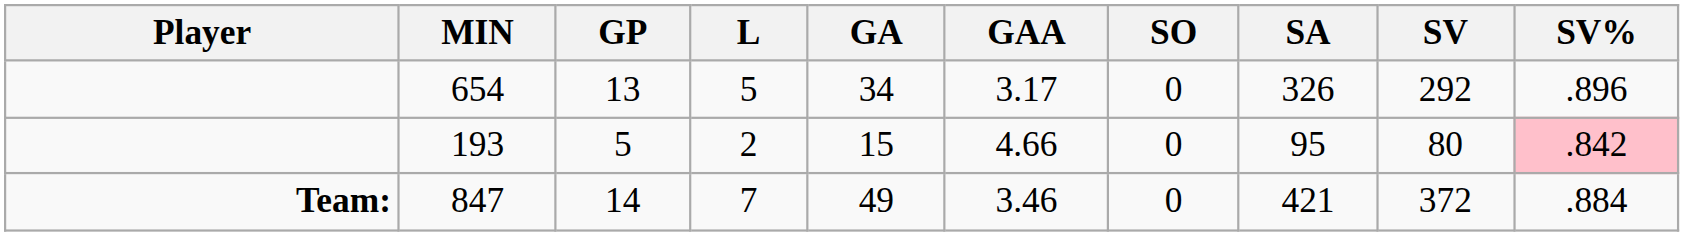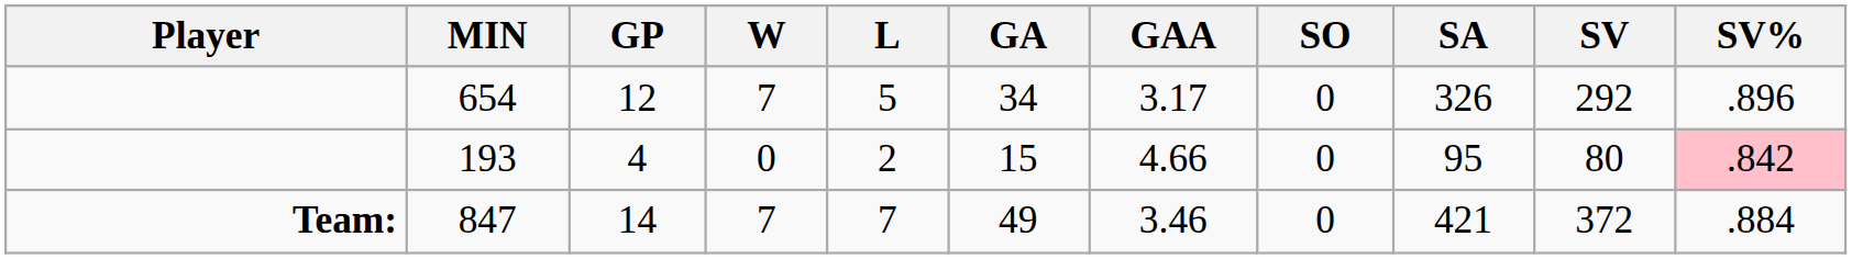 <table class="wikitable sortable" width="60%">
 <tr>
 <th bgcolor="#DDDDFF" width="10%">Player</th>
 <th width="3%" bgcolor="#DDDDFF" title="Minutes played">MIN</th>
 <th width="3%" bgcolor="#DDDDFF" title="Games played in">GP</th>
+<th width="3%" bgcolor="#DDDDFF" title="Games played in">W</th>
 <th width="3%" bgcolor="#DDDDFF"title="Games played in">L</th>
 <th width="3%" bgcolor="#DDDDFF" title="Goals against">GA</th>
 <th width="3%" bgcolor="#DDDDFF" title="Goals against average">GAA</th>
 <th width="3%" bgcolor="#DDDDFF" title="Shut-outs">SO</th>
 <th width="3%" bgcolor="#DDDDFF" title="Shots against">SA</th>
 <th width="3%" bgcolor="#DDDDFF" title="Shots saved">SV</th>
 <th width="3%" bgcolor="#DDDDFF" title="Save percentage">SV%</th>
 </tr>
 <tr align="center">
 <td align="right"></td>
 <td>654</td>
-<td>13</td>
+<td>12</td>
+<td>7</td>
 <td>5</td>
 <td>34</td>
 <td>3.17</td>
 <td>0</td>
 <td>326</td>
 <td>292</td>
 <td>.896</td>
 </tr>
 <tr align="center">
 <td align="right"></td>
 <td>193</td>
-<td>5</td>
+<td>4</td>
+<td>0</td>
 <td>2</td>
 <td>15</td>
 <td>4.66</td>
 <td>0</td>
 <td>95</td>
 <td>80</td>
 <td style="background: pink;">.842</td>
 </tr>
 <tr align="center">
 <td align="right"><strong>Team:</strong></td>
 <td>847</td>
 <td>14</td>
 <td>7</td>
+<td>7</td>
 <td>49</td>
 <td>3.46</td>
 <td>0</td>
 <td>421</td>
 <td>372</td>
 <td>.884</td>
 </tr>
 </table>
